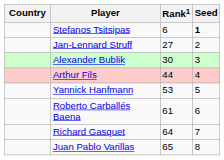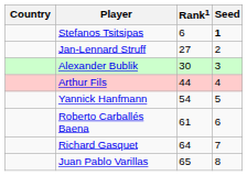 <table class="sortable wikitable">
 <tr>
 <th width="70">Country</th>
 <th width="175">Player</th>
 <th>Rank<sup>1</sup></th>
 <th>Seed</th>
 </tr>
 <tr>
 <td></td>
 <td><a href='#'>Stefanos Tsitsipas</a></td>
 <td>6</td>
 <td><strong>1</strong></td>
 </tr>
 <tr>
 <td></td>
 <td><a href='#'>Jan-Lennard Struff</a></td>
 <td>27</td>
 <td>2</td>
 </tr>
 <tr bgcolor=#cfc>
 <td></td>
 <td><a href='#'>Alexander Bublik</a></td>
 <td>30</td>
 <td>3</td>
 </tr>
 <tr bgcolor=#fcc>
 <td></td>
 <td><a href='#'>Arthur Fils</a></td>
 <td>44</td>
 <td>4</td>
 </tr>
 <tr>
 <td></td>
 <td><a href='#'>Yannick Hanfmann</a></td>
-<td>53</td>
+<td>54</td>
 <td>5</td>
 </tr>
 <tr>
 <td></td>
 <td><a href='#'>Roberto Carballés Baena</a></td>
 <td>61</td>
 <td>6</td>
 </tr>
 <tr>
 <td></td>
 <td><a href='#'>Richard Gasquet</a></td>
 <td>64</td>
 <td>7</td>
 </tr>
 <tr>
 <td></td>
 <td><a href='#'>Juan Pablo Varillas</a></td>
 <td>65</td>
 <td>8</td>
 </tr>
 </table>
